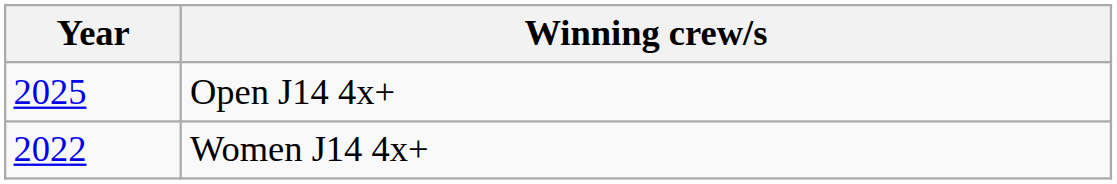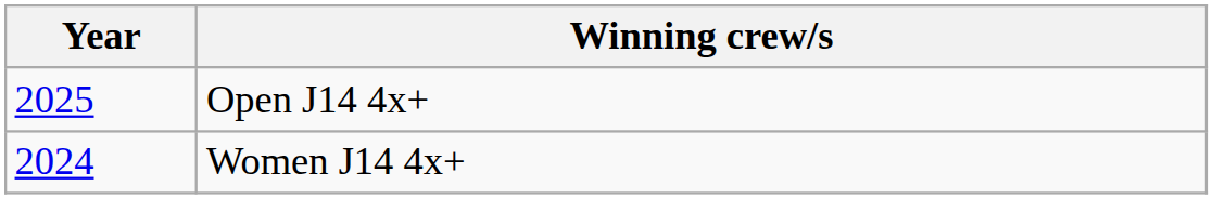 <table class="wikitable">
 <tr>
 <th width=70>Year</th>
 <th width=400>Winning crew/s</th>
 </tr>
 <tr>
 <td><a href='#'>2025</a></td>
 <td>Open J14 4x+ </td>
 </tr>
 <tr>
-<td><a href='#'>2022</a></td>
+<td><a href='#'>2024</a></td>
 <td>Women J14 4x+</td>
 </tr>
 </table>
